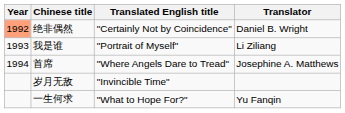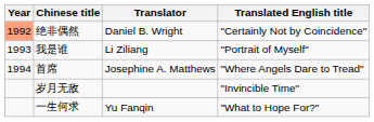 <table class="wikitable">
 <tr>
 <th>Year</th>
 <th>Chinese title</th>
+<th>Translator</th>
 <th>Translated English title</th>
-<th>Translator</th>
 </tr>
 <tr>
 <td style="background: lightsalmon;">1992</td>
 <td>绝非偶然</td>
+<td>Daniel B. Wright</td>
 <td>"Certainly Not by Coincidence"</td>
-<td>Daniel B. Wright</td>
 </tr>
 <tr>
 <td>1993</td>
 <td>我是谁</td>
+<td>Li Ziliang</td>
 <td>"Portrait of Myself"</td>
-<td>Li Ziliang</td>
 </tr>
 <tr>
 <td>1994</td>
 <td>首席</td>
+<td>Josephine A. Matthews</td>
 <td>"Where Angels Dare to Tread"</td>
-<td>Josephine A. Matthews</td>
 </tr>
 <tr>
 <td></td>
 <td>岁月无敌</td>
+<td></td>
 <td>"Invincible Time"</td>
-<td></td>
 </tr>
 <tr>
 <td></td>
 <td>一生何求</td>
+<td>Yu Fanqin</td>
 <td>"What to Hope For?"</td>
-<td>Yu Fanqin</td>
 </tr>
 </table>
